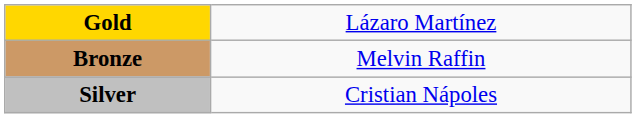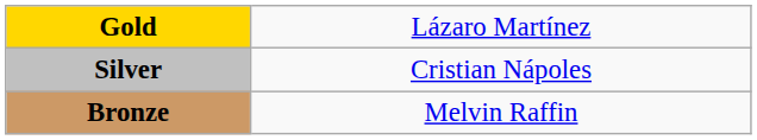 <table class="wikitable" style=" text-align:center; " width="35%">
 <tr>
 <td style="background:gold"><strong>Gold</strong></td>
 <td><a href='#'>Lázaro Martínez</a> <br><small></small></td>
 </tr>
 <tr>
+<td style="background:silver"><strong>Silver</strong></td>
+<td><a href='#'>Cristian Nápoles</a><br><small> </small></td>
+</tr>
+<tr>
 <td style="background:#cc9966"><strong>Bronze</strong></td>
 <td><a href='#'>Melvin Raffin</a> <br><small></small></td>
 </tr>
-<tr>
-<td style="background:silver"><strong>Silver</strong></td>
-<td><a href='#'>Cristian Nápoles</a><br><small> </small></td>
-</tr>
 </table>
